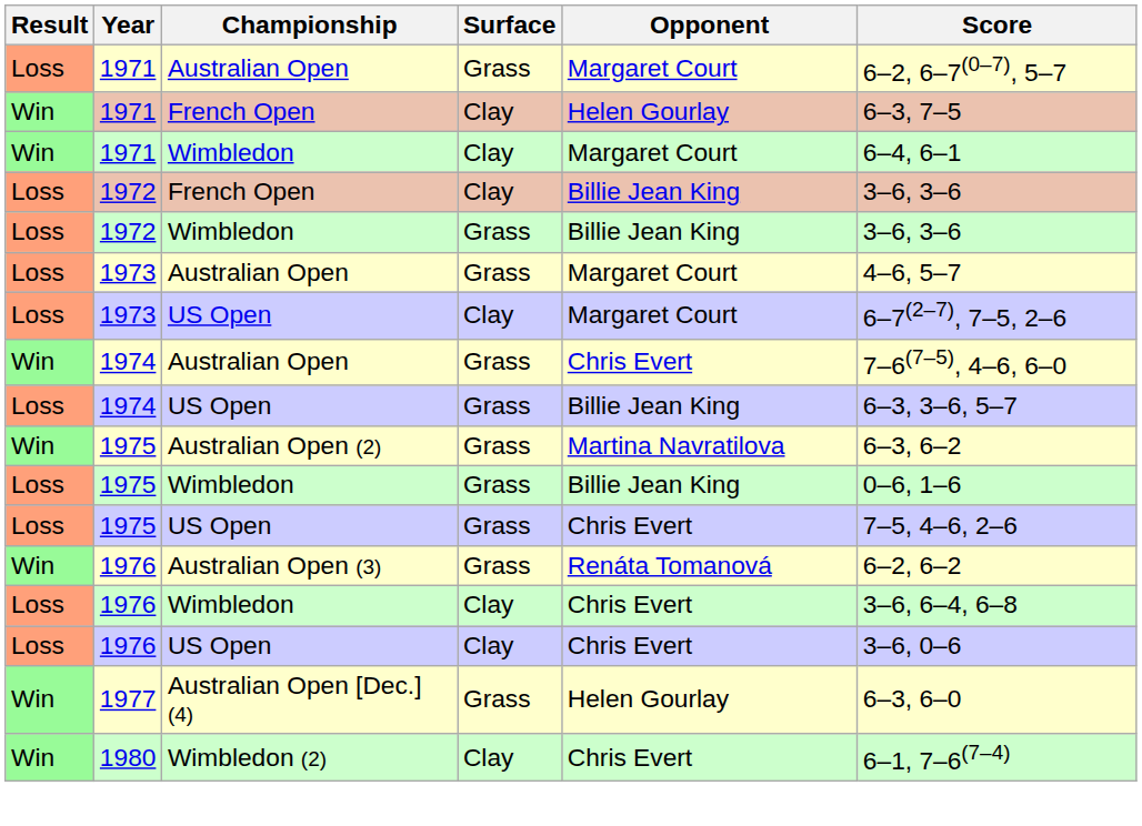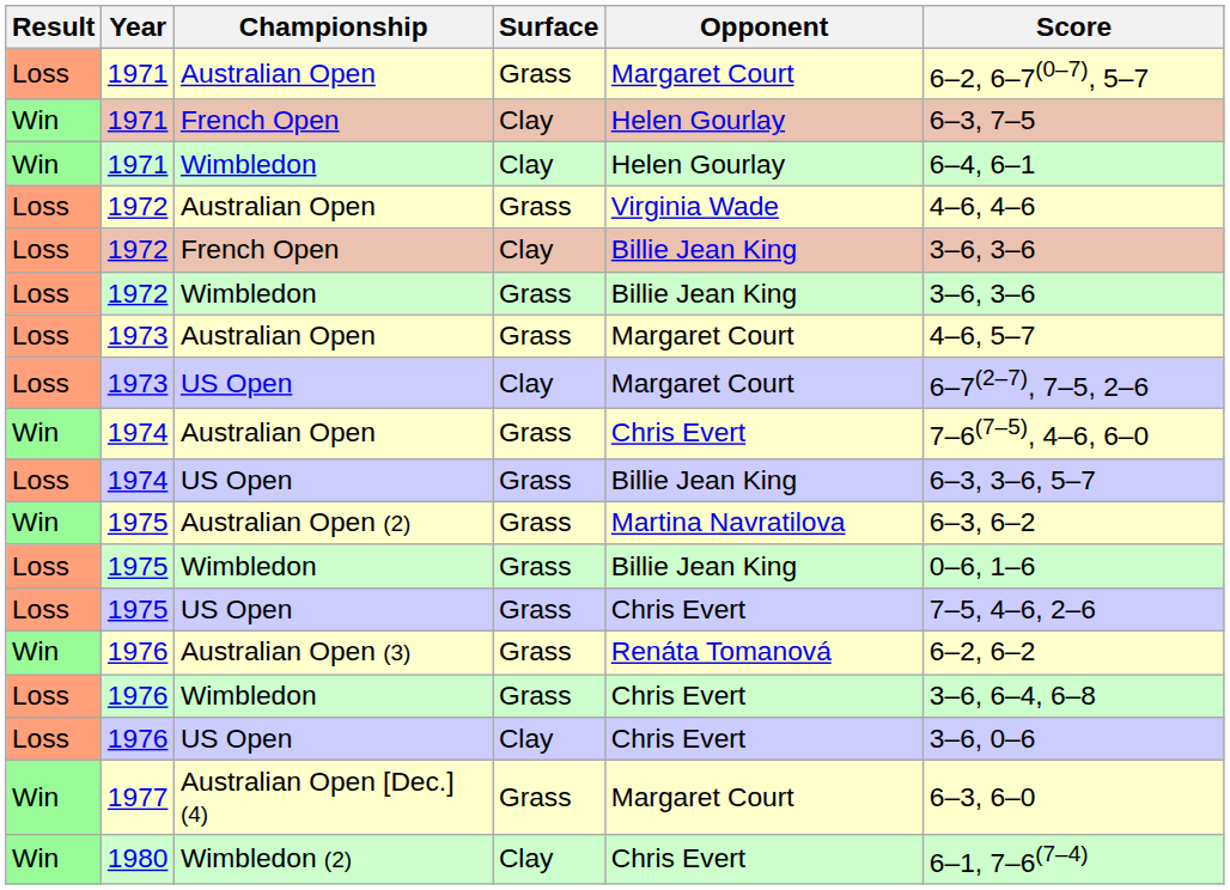 <table class="sortable wikitable">
 <tr>
 <th style="width:40px">Result</th>
 <th style="width:30px">Year</th>
 <th style="width:180px">Championship</th>
 <th style="width:50px">Surface</th>
 <th style="width:180px">Opponent</th>
 <th style="width:170px" class="unsortable">Score</th>
 </tr>
 <tr style="background:#ffc;">
 <td style="background:#ffa07a;">Loss</td>
 <td><a href='#'>1971</a></td>
 <td><a href='#'>Australian Open</a></td>
 <td>Grass</td>
 <td> <a href='#'>Margaret Court</a></td>
 <td>6–2, 6–7<sup>(0–7)</sup>, 5–7</td>
 </tr>
 <tr style="background:#ebc2af;">
 <td style="background:#98fb98;">Win</td>
 <td><a href='#'>1971</a></td>
 <td><a href='#'>French Open</a></td>
 <td>Clay</td>
 <td> <a href='#'>Helen Gourlay</a></td>
 <td>6–3, 7–5</td>
 </tr>
 <tr style="background:#cfc;">
 <td style="background:#98fb98;">Win</td>
 <td><a href='#'>1971</a></td>
 <td><a href='#'>Wimbledon</a></td>
 <td>Clay</td>
-<td> Margaret Court</td>
+<td> Helen Gourlay</td>
 <td>6–4, 6–1</td>
+</tr>
+<tr style="background:#ffc;">
+<td style="background:#ffa07a;">Loss</td>
+<td><a href='#'>1972</a></td>
+<td>Australian Open</td>
+<td>Grass</td>
+<td> <a href='#'>Virginia Wade</a></td>
+<td>4–6, 4–6</td>
 </tr>
 <tr style="background:#ebc2af;">
 <td style="background:#ffa07a;">Loss</td>
 <td><a href='#'>1972</a></td>
 <td>French Open</td>
 <td>Clay</td>
 <td> <a href='#'>Billie Jean King</a></td>
 <td>3–6, 3–6</td>
 </tr>
 <tr style="background:#cfc;">
 <td style="background:#ffa07a;">Loss</td>
 <td><a href='#'>1972</a></td>
 <td>Wimbledon</td>
 <td>Grass</td>
 <td> Billie Jean King</td>
 <td>3–6, 3–6</td>
 </tr>
 <tr style="background:#ffc;">
 <td style="background:#ffa07a;">Loss</td>
 <td><a href='#'>1973</a></td>
 <td>Australian Open</td>
 <td>Grass</td>
 <td> Margaret Court</td>
 <td>4–6, 5–7</td>
 </tr>
 <tr style="background:#ccf;">
 <td style="background:#ffa07a;">Loss</td>
 <td><a href='#'>1973</a></td>
 <td><a href='#'>US Open</a></td>
 <td>Clay</td>
 <td> Margaret Court</td>
 <td>6–7<sup>(2–7)</sup>, 7–5, 2–6</td>
 </tr>
 <tr style="background:#ffc;">
 <td style="background:#98fb98;">Win</td>
 <td><a href='#'>1974</a></td>
 <td>Australian Open</td>
 <td>Grass</td>
 <td> <a href='#'>Chris Evert</a></td>
 <td>7–6<sup>(7–5)</sup>, 4–6, 6–0</td>
 </tr>
 <tr style="background:#ccf;">
 <td style="background:#ffa07a;">Loss</td>
 <td><a href='#'>1974</a></td>
 <td>US Open</td>
 <td>Grass</td>
 <td> Billie Jean King</td>
 <td>6–3, 3–6, 5–7</td>
 </tr>
 <tr style="background:#ffc;">
 <td style="background:#98fb98;">Win</td>
 <td><a href='#'>1975</a></td>
 <td>Australian Open <small>(2)</small></td>
 <td>Grass</td>
 <td> <a href='#'>Martina Navratilova</a></td>
 <td>6–3, 6–2</td>
 </tr>
 <tr style="background:#cfc;">
 <td style="background:#ffa07a;">Loss</td>
 <td><a href='#'>1975</a></td>
 <td>Wimbledon</td>
 <td>Grass</td>
 <td> Billie Jean King</td>
 <td>0–6, 1–6</td>
 </tr>
 <tr style="background:#ccf;">
 <td style="background:#ffa07a;">Loss</td>
 <td><a href='#'>1975</a></td>
 <td>US Open</td>
 <td>Grass</td>
 <td> Chris Evert</td>
 <td>7–5, 4–6, 2–6</td>
 </tr>
 <tr style="background:#ffc;">
 <td style="background:#98fb98;">Win</td>
 <td><a href='#'>1976</a></td>
 <td>Australian Open <small>(3)</small></td>
 <td>Grass</td>
 <td> <a href='#'>Renáta Tomanová</a></td>
 <td>6–2, 6–2</td>
 </tr>
 <tr style="background:#cfc;">
 <td style="background:#ffa07a;">Loss</td>
 <td><a href='#'>1976</a></td>
 <td>Wimbledon</td>
-<td>Clay</td>
+<td>Grass</td>
 <td> Chris Evert</td>
 <td>3–6, 6–4, 6–8</td>
 </tr>
 <tr style="background:#ccf;">
 <td style="background:#ffa07a;">Loss</td>
 <td><a href='#'>1976</a></td>
 <td>US Open</td>
 <td>Clay</td>
 <td> Chris Evert</td>
 <td>3–6, 0–6</td>
 </tr>
 <tr style="background:#ffc;">
 <td style="background:#98fb98;">Win</td>
 <td><a href='#'>1977</a></td>
 <td>Australian Open [Dec.] <small>(4)</small></td>
 <td>Grass</td>
-<td> Helen Gourlay</td>
+<td> Margaret Court</td>
 <td>6–3, 6–0</td>
 </tr>
 <tr style="background:#cfc;">
 <td style="background:#98fb98;">Win</td>
 <td><a href='#'>1980</a></td>
 <td>Wimbledon  <small>(2)</small></td>
 <td>Clay</td>
 <td> Chris Evert</td>
 <td>6–1, 7–6<sup>(7–4)</sup></td>
 </tr>
 </table>
